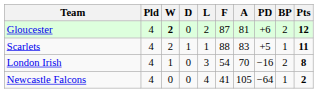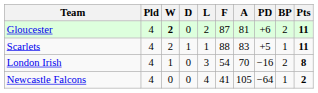 <table class="wikitable" style="text-align:center">
 <tr>
 <th width="200">Team</th>
 <th width="20">Pld</th>
 <th width="20">W</th>
 <th width="20">D</th>
 <th width="20">L</th>
 <th width="20">F</th>
 <th width="20">A</th>
 <th width="20">PD</th>
 <th width="20">BP</th>
 <th width="20">Pts</th>
 </tr>
 <tr bgcolor="ddffdd">
 <td align=left><a href='#'>Gloucester</a></td>
 <td>4</td>
 <td><strong>2</strong></td>
 <td>0</td>
 <td>2</td>
 <td>87</td>
 <td>81</td>
 <td>+6</td>
 <td>2</td>
-<td><strong>12</strong></td>
+<td><strong>11</strong></td>
 </tr>
 <tr>
 <td align=left><a href='#'>Scarlets</a></td>
 <td>4</td>
 <td>2</td>
 <td>1</td>
 <td>1</td>
 <td>88</td>
 <td>83</td>
 <td>+5</td>
 <td>1</td>
 <td><strong>11</strong></td>
 </tr>
 <tr>
 <td align=left><a href='#'>London Irish</a></td>
 <td>4</td>
 <td>1</td>
 <td>0</td>
 <td>3</td>
 <td>54</td>
 <td>70</td>
 <td>−16</td>
 <td>2</td>
 <td><strong>8</strong></td>
 </tr>
 <tr>
 <td align=left><a href='#'>Newcastle Falcons</a></td>
 <td>4</td>
 <td>0</td>
 <td>0</td>
 <td>4</td>
 <td>41</td>
 <td>105</td>
 <td>−64</td>
 <td>1</td>
 <td><strong>2</strong></td>
 </tr>
 </table>
